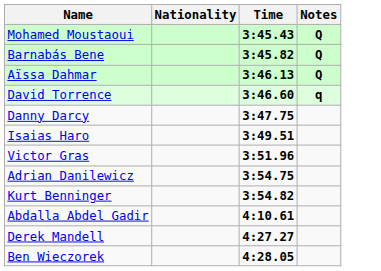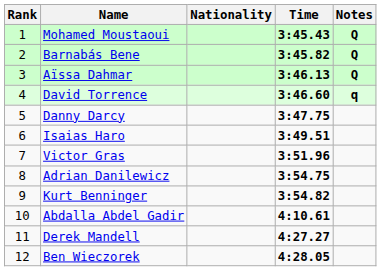 <table class="wikitable sortable" style="text-align:center">
 <tr>
+<th>Rank</th>
 <th>Name</th>
 <th>Nationality</th>
 <th>Time</th>
 <th>Notes</th>
 </tr>
 <tr bgcolor=ccffcc>
+<td>1</td>
 <td align=left><a href='#'>Mohamed Moustaoui</a></td>
 <td align=left></td>
 <td><strong>3:45.43</strong></td>
 <td><strong>Q</strong></td>
 </tr>
 <tr bgcolor=ccffcc>
+<td>2</td>
 <td align=left><a href='#'>Barnabás Bene</a></td>
 <td align=left></td>
 <td><strong>3:45.82</strong></td>
 <td><strong>Q</strong></td>
 </tr>
 <tr bgcolor=ccffcc>
+<td>3</td>
 <td align=left><a href='#'>Aïssa Dahmar</a></td>
 <td align=left></td>
 <td><strong>3:46.13</strong></td>
 <td><strong>Q</strong></td>
 </tr>
 <tr bgcolor=ddffdd>
+<td>4</td>
 <td align=left><a href='#'>David Torrence</a></td>
 <td align=left></td>
 <td><strong>3:46.60</strong></td>
 <td><strong>q</strong></td>
 </tr>
 <tr>
+<td>5</td>
 <td align=left><a href='#'>Danny Darcy</a></td>
 <td align=left></td>
 <td><strong>3:47.75</strong></td>
 <td></td>
 </tr>
 <tr>
+<td>6</td>
 <td align=left><a href='#'>Isaias Haro</a></td>
 <td align=left></td>
 <td><strong>3:49.51</strong></td>
 <td></td>
 </tr>
 <tr>
+<td>7</td>
 <td align=left><a href='#'>Victor Gras</a></td>
 <td align=left></td>
 <td><strong>3:51.96</strong></td>
 <td></td>
 </tr>
 <tr>
+<td>8</td>
 <td align=left><a href='#'>Adrian Danilewicz</a></td>
 <td align=left></td>
 <td><strong>3:54.75</strong></td>
 <td></td>
 </tr>
 <tr>
+<td>9</td>
 <td align=left><a href='#'>Kurt Benninger</a></td>
 <td align=left></td>
 <td><strong>3:54.82</strong></td>
 <td></td>
 </tr>
 <tr>
+<td>10</td>
 <td align=left><a href='#'>Abdalla Abdel Gadir</a></td>
 <td align=left></td>
 <td><strong>4:10.61</strong></td>
 <td></td>
 </tr>
 <tr>
+<td>11</td>
 <td align=left><a href='#'>Derek Mandell</a></td>
 <td align=left></td>
 <td><strong>4:27.27</strong></td>
 <td></td>
 </tr>
 <tr>
+<td>12</td>
 <td align=left><a href='#'>Ben Wieczorek</a></td>
 <td align=left></td>
 <td><strong>4:28.05</strong></td>
 <td></td>
 </tr>
 </table>
